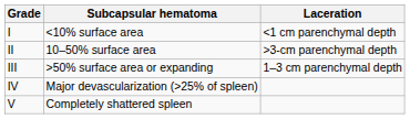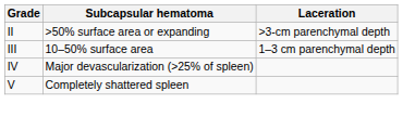 <table class="wikitable">
 <tr>
 <th>Grade</th>
 <th>Subcapsular hematoma</th>
 <th>Laceration</th>
 </tr>
 <tr>
-<td>I</td>
-<td><10% surface area</td>
-<td><1 cm parenchymal depth</td>
-</tr>
-<tr>
 <td>II</td>
-<td>10–50% surface area</td>
+<td>>50% surface area or expanding</td>
 <td>>3-cm parenchymal depth</td>
 </tr>
 <tr>
 <td>III</td>
-<td>>50% surface area or expanding</td>
+<td>10–50% surface area</td>
 <td>1–3 cm parenchymal depth</td>
 </tr>
 <tr>
 <td>IV</td>
 <td>Major devascularization (>25% of spleen)</td>
 <td></td>
 </tr>
 <tr>
 <td>V</td>
 <td>Completely shattered spleen</td>
 <td></td>
 </tr>
 </table>
